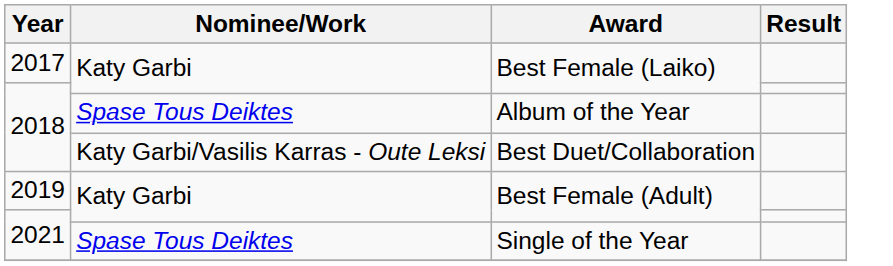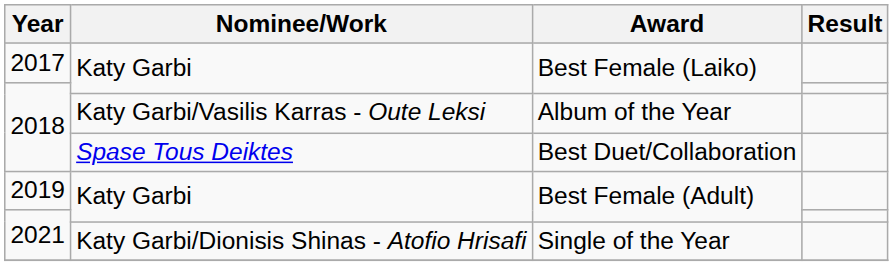 <table class="wikitable">
 <tr>
 <th>Year</th>
 <th>Nominee/Work</th>
 <th>Award</th>
 <th>Result</th>
 </tr>
 <tr>
 <td>2017</td>
 <td rowspan="2">Katy Garbi</td>
 <td rowspan="2">Best Female (Laiko)</td>
 <td></td>
 </tr>
 <tr>
 <td rowspan="3">2018</td>
 <td></td>
 </tr>
 <tr>
-<td><em><a href='#'>Spase Tous Deiktes</a></em></td>
+<td>Katy Garbi/Vasilis Karras - <em>Oute Leksi</em></td>
 <td>Album of the Year</td>
 <td></td>
 </tr>
 <tr>
-<td>Katy Garbi/Vasilis Karras - <em>Oute Leksi</em></td>
+<td><em><a href='#'>Spase Tous Deiktes</a></em></td>
 <td>Best Duet/Collaboration</td>
 <td></td>
 </tr>
 <tr>
 <td>2019</td>
 <td rowspan="2">Katy Garbi</td>
 <td rowspan="2">Best Female (Adult)</td>
 <td></td>
 </tr>
 <tr>
 <td rowspan="2">2021</td>
 <td></td>
 </tr>
 <tr>
-<td><em><a href='#'>Spase Tous Deiktes</a></em></td>
+<td rowspan="1">Katy Garbi/Dionisis Shinas - <em>Atofio Hrisafi</em></td>
 <td rowspan="1">Single of the Year</td>
 <td></td>
 </tr>
 <tr>
 </tr>
 </table>
